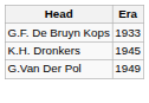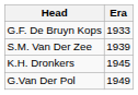 <table class="wikitable">
 <tr>
 <th>Head</th>
 <th>Era</th>
 </tr>
 <tr>
 <td>G.F. De Bruyn Kops</td>
 <td>1933</td>
 </tr>
 <tr>
+<td>S.M. Van Der Zee</td>
+<td>1939</td>
+</tr>
+<tr>
 <td>K.H. Dronkers</td>
 <td>1945</td>
 </tr>
 <tr>
 <td>G.Van Der Pol</td>
 <td>1949</td>
 </tr>
 </table>
